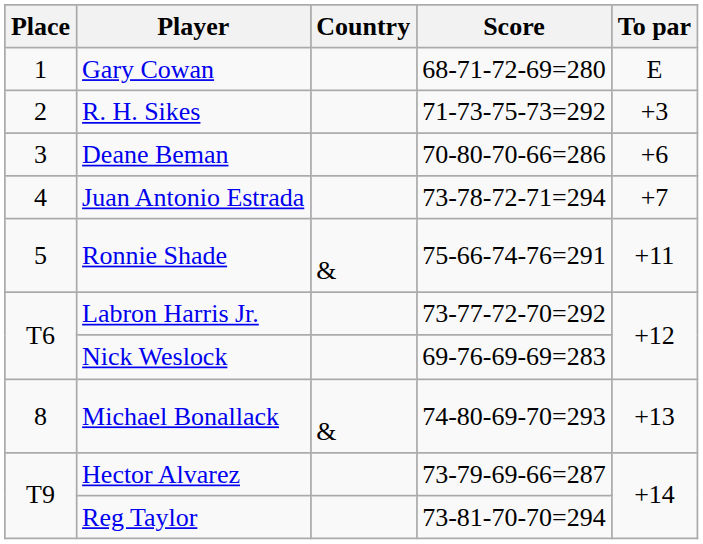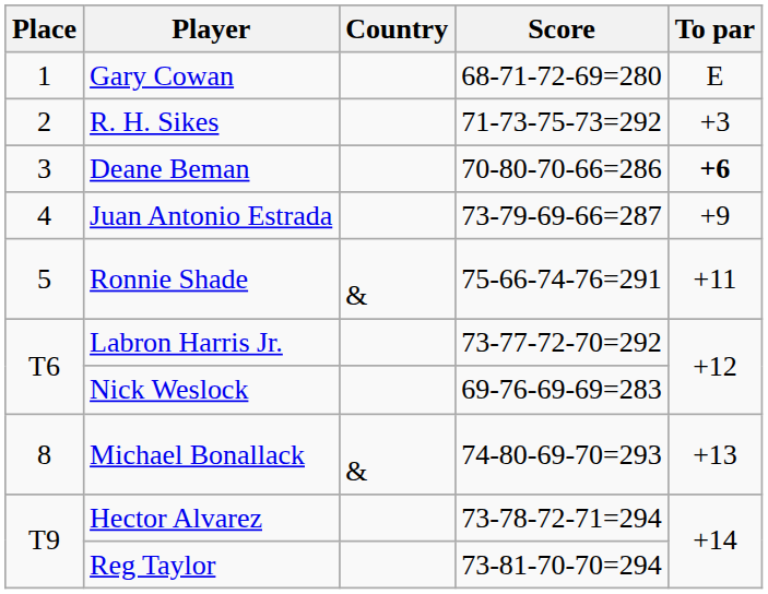 <table class="wikitable" style="font-size:95%;">
 <tr>
 <th>Place</th>
 <th>Player</th>
 <th>Country</th>
 <th>Score</th>
 <th>To par</th>
 </tr>
 <tr>
 <td align=center>1</td>
 <td><a href='#'>Gary Cowan</a></td>
 <td></td>
 <td>68-71-72-69=280</td>
 <td align=center>E</td>
 </tr>
 <tr>
 <td align=center>2</td>
 <td><a href='#'>R. H. Sikes</a></td>
 <td></td>
 <td>71-73-75-73=292</td>
 <td align=center>+3</td>
 </tr>
 <tr>
 <td align=center>3</td>
 <td><a href='#'>Deane Beman</a></td>
 <td></td>
 <td>70-80-70-66=286</td>
-<td align=center>+6</td>
+<td align=center><strong>+6</strong></td>
 </tr>
 <tr>
 <td align=center>4</td>
 <td><a href='#'>Juan Antonio Estrada</a></td>
 <td></td>
-<td>73-78-72-71=294</td>
-<td align=center>+7</td>
+<td>73-79-69-66=287</td>
+<td align=center>+9</td>
 </tr>
 <tr>
 <td align=center>5</td>
 <td><a href='#'>Ronnie Shade</a></td>
 <td><br>& </td>
 <td>75-66-74-76=291</td>
 <td align=center>+11</td>
 </tr>
 <tr>
 <td align=center rowspan=2>T6</td>
 <td><a href='#'>Labron Harris Jr.</a></td>
 <td></td>
 <td>73-77-72-70=292</td>
 <td align=center rowspan=2>+12</td>
 </tr>
 <tr>
 <td><a href='#'>Nick Weslock</a></td>
 <td></td>
 <td>69-76-69-69=283</td>
 </tr>
 <tr>
 <td align=center>8</td>
 <td><a href='#'>Michael Bonallack</a></td>
 <td><br>& </td>
 <td>74-80-69-70=293</td>
 <td align=center>+13</td>
 </tr>
 <tr>
 <td align=center rowspan=2>T9</td>
 <td><a href='#'>Hector Alvarez</a></td>
 <td></td>
-<td>73-79-69-66=287</td>
+<td>73-78-72-71=294</td>
 <td align=center rowspan=2>+14</td>
 </tr>
 <tr>
 <td><a href='#'>Reg Taylor</a></td>
 <td></td>
 <td>73-81-70-70=294</td>
 </tr>
 </table>
